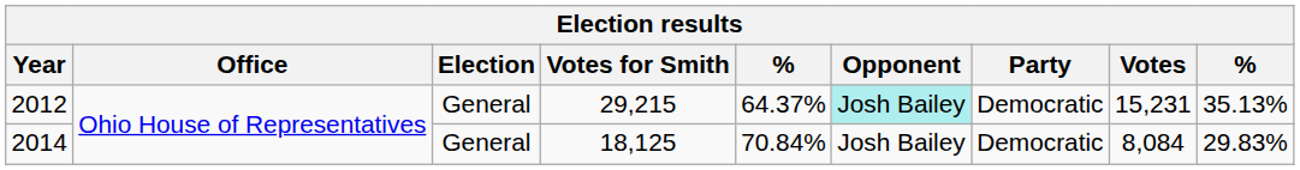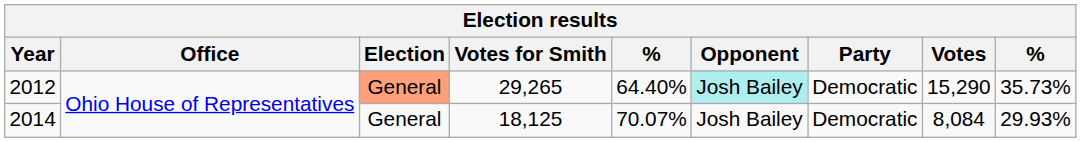 <table class="wikitable" style="text-align: center;">
 <tr>
 <th colspan=12>Election results</th>
 </tr>
 <tr>
 <th>Year</th>
 <th>Office</th>
 <th>Election</th>
 <th>Votes for Smith</th>
 <th>%</th>
 <th>Opponent</th>
 <th>Party</th>
 <th>Votes</th>
 <th>%</th>
 </tr>
 <tr>
 <td>2012</td>
 <td rowspan=2><a href='#'>Ohio House of Representatives</a></td>
-<td>General</td>
-<td>29,215</td>
-<td>64.37%</td>
+<td style="background: lightsalmon;">General</td>
+<td>29,265</td>
+<td>64.40%</td>
 <td style="background: paleturquoise;">Josh Bailey</td>
 <td>Democratic</td>
-<td>15,231</td>
-<td>35.13%</td>
+<td>15,290</td>
+<td>35.73%</td>
 </tr>
 <tr>
 <td>2014</td>
 <td>General</td>
 <td>18,125</td>
-<td>70.84%</td>
+<td>70.07%</td>
 <td>Josh Bailey</td>
 <td>Democratic</td>
 <td>8,084</td>
-<td>29.83%</td>
+<td>29.93%</td>
 </tr>
 </table>
